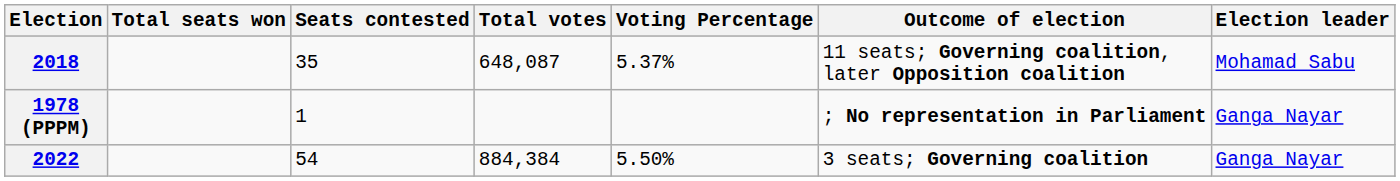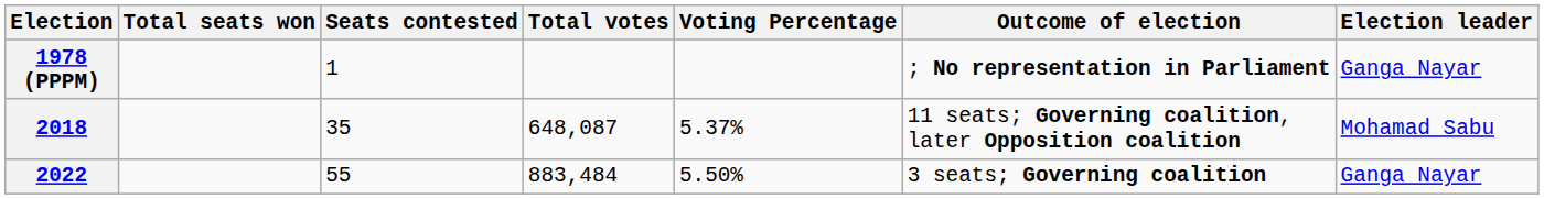 <table class="wikitable">
 <tr>
 <th>Election</th>
 <th>Total seats won</th>
 <th>Seats contested</th>
 <th>Total votes</th>
 <th>Voting Percentage</th>
 <th>Outcome of election</th>
 <th>Election leader</th>
 </tr>
 <tr>
+<th><a href='#'>1978</a> <br> (PPPM)</th>
+<td></td>
+<td>1</td>
+<td></td>
+<td></td>
+<td>; <strong>No representation in Parliament</strong></td>
+<td><a href='#'>Ganga Nayar</a><br></td>
+</tr>
+<tr>
 <th><a href='#'>2018</a></th>
 <td></td>
 <td>35</td>
 <td>648,087</td>
 <td>5.37%</td>
 <td>11 seats; <strong>Governing coalition</strong>,<br> later <strong>Opposition coalition</strong> <br></td>
 <td><a href='#'>Mohamad Sabu</a></td>
 </tr>
 <tr>
-<th><a href='#'>1978</a> <br> (PPPM)</th>
-<td></td>
-<td>1</td>
-<td></td>
-<td></td>
-<td>; <strong>No representation in Parliament</strong></td>
-<td><a href='#'>Ganga Nayar</a><br></td>
-</tr>
-<tr>
 <th><a href='#'>2022</a></th>
 <td></td>
-<td>54</td>
-<td>884,384</td>
+<td>55</td>
+<td>883,484</td>
 <td>5.50%</td>
 <td>3 seats; <strong>Governing coalition</strong> <br> </td>
 <td><a href='#'>Ganga Nayar</a><br></td>
 </tr>
 </table>
